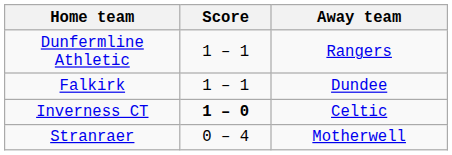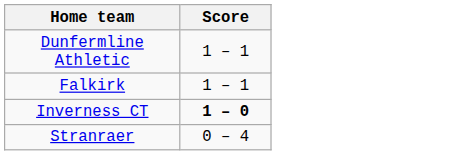 <table class="wikitable" style="text-align: center">
 <tr>
 <th width=140>Home team</th>
 <th width=70>Score</th>
-<th width=140>Away team</th>
 </tr>
 <tr>
 <td><a href='#'>Dunfermline Athletic</a></td>
 <td>1 – 1</td>
-<td><a href='#'>Rangers</a></td>
 </tr>
 <tr>
 <td><a href='#'>Falkirk</a></td>
 <td>1 – 1</td>
-<td><a href='#'>Dundee</a></td>
 </tr>
 <tr>
 <td><a href='#'>Inverness CT</a></td>
 <td><strong>1 – 0</strong></td>
-<td><a href='#'>Celtic</a></td>
 </tr>
 <tr>
 <td><a href='#'>Stranraer</a></td>
 <td>0 – 4</td>
-<td><a href='#'>Motherwell</a></td>
 </tr>
 </table>
